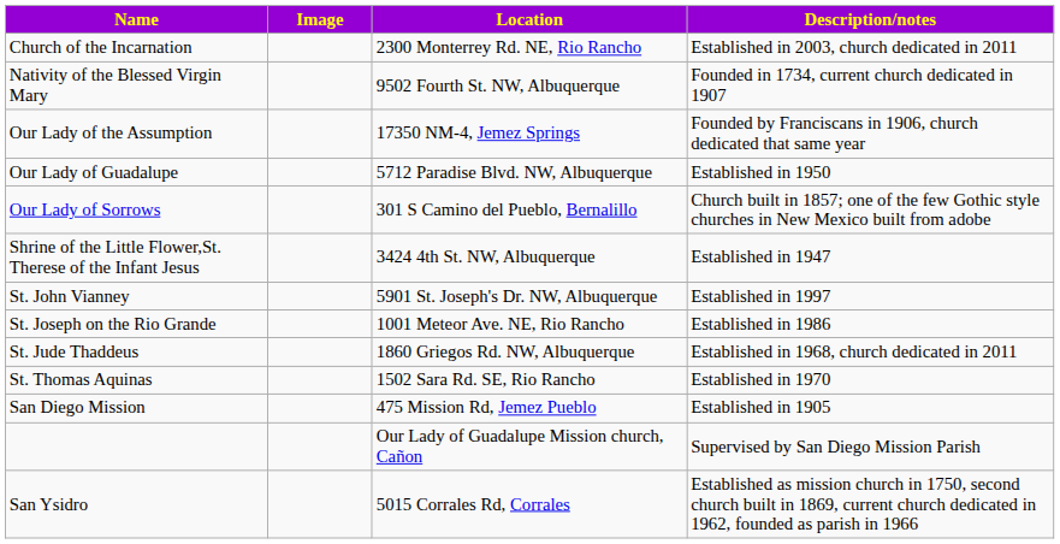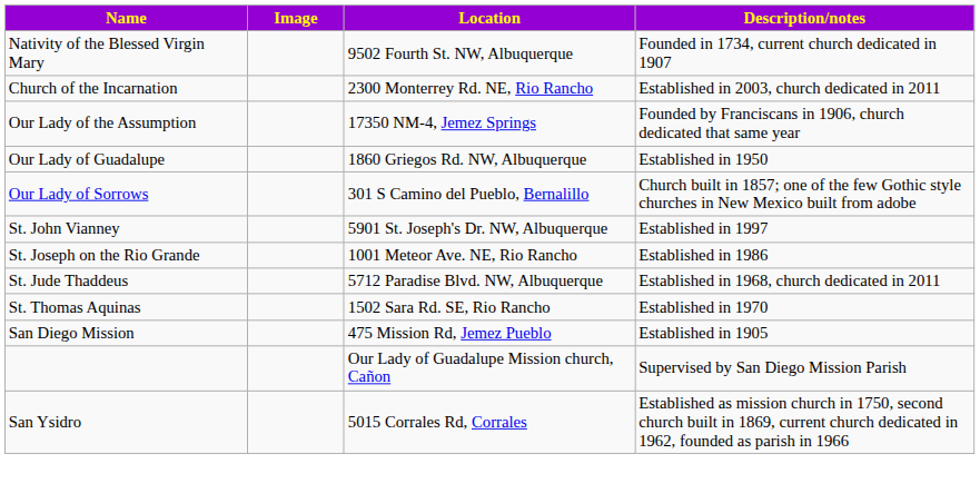 <table class="wikitable sortable" style="width:75%">
 <tr>
 <th style="background:darkviolet; color:yellow;" width="25%"><strong>Name</strong></th>
 <th style="background:darkviolet; color:yellow;" width="10%"><strong>Image</strong></th>
 <th style="background:darkviolet; color:yellow;" width="30%"><strong>Location</strong></th>
 <th style="background:darkviolet; color:yellow;" width="35%"><strong>Description/notes</strong></th>
 </tr>
 <tr>
+<td>Nativity of the Blessed Virgin Mary</td>
+<td></td>
+<td>9502 Fourth St. NW, Albuquerque</td>
+<td>Founded in 1734, current church dedicated in 1907</td>
+</tr>
+<tr>
 <td>Church of the Incarnation</td>
 <td></td>
 <td>2300 Monterrey Rd. NE, <a href='#'>Rio Rancho</a></td>
 <td>Established in 2003, church dedicated in 2011</td>
-</tr>
-<tr>
-<td>Nativity of the Blessed Virgin Mary</td>
-<td></td>
-<td>9502 Fourth St. NW, Albuquerque</td>
-<td>Founded in 1734, current church dedicated in 1907</td>
 </tr>
 <tr>
 <td>Our Lady of the Assumption</td>
 <td></td>
 <td>17350 NM-4, <a href='#'>Jemez Springs</a></td>
 <td>Founded by Franciscans in 1906, church dedicated that same year</td>
 </tr>
 <tr>
 <td>Our Lady of Guadalupe</td>
 <td></td>
-<td>5712 Paradise Blvd. NW, Albuquerque</td>
+<td>1860 Griegos Rd. NW, Albuquerque</td>
 <td>Established in 1950</td>
 </tr>
 <tr>
 <td><a href='#'>Our Lady of Sorrows</a></td>
 <td></td>
 <td>301 S Camino del Pueblo, <a href='#'>Bernalillo</a></td>
 <td>Church built in 1857; one of the few Gothic style churches in New Mexico built from adobe</td>
-</tr>
-<tr>
-<td>Shrine of the Little Flower,St. Therese of the Infant Jesus</td>
-<td></td>
-<td>3424 4th St. NW, Albuquerque</td>
-<td>Established in 1947</td>
 </tr>
 <tr>
 <td>St. John Vianney</td>
 <td></td>
 <td>5901 St. Joseph's Dr. NW, Albuquerque</td>
 <td>Established in 1997</td>
 </tr>
 <tr>
 <td>St. Joseph on the Rio Grande</td>
 <td></td>
 <td>1001 Meteor Ave. NE, Rio Rancho</td>
 <td>Established in 1986</td>
 </tr>
 <tr>
 <td>St. Jude Thaddeus</td>
 <td></td>
-<td>1860 Griegos Rd. NW, Albuquerque</td>
+<td>5712 Paradise Blvd. NW, Albuquerque</td>
 <td>Established in 1968, church dedicated in 2011</td>
 </tr>
 <tr>
 <td>St. Thomas Aquinas</td>
 <td></td>
 <td>1502 Sara Rd. SE, Rio Rancho</td>
 <td>Established in 1970</td>
 </tr>
 <tr>
 <td>San Diego Mission</td>
 <td></td>
 <td>475 Mission Rd, <a href='#'>Jemez Pueblo</a></td>
 <td>Established in 1905</td>
 </tr>
 <tr>
 <td></td>
 <td></td>
 <td>Our Lady of Guadalupe Mission church, <a href='#'>Cañon</a></td>
 <td>Supervised by San Diego Mission Parish</td>
 </tr>
 <tr>
 <td>San Ysidro</td>
 <td></td>
 <td>5015 Corrales Rd, <a href='#'>Corrales</a></td>
 <td>Established as mission church in 1750, second church built in 1869, current church dedicated in 1962, founded as parish in 1966</td>
 </tr>
 </table>
